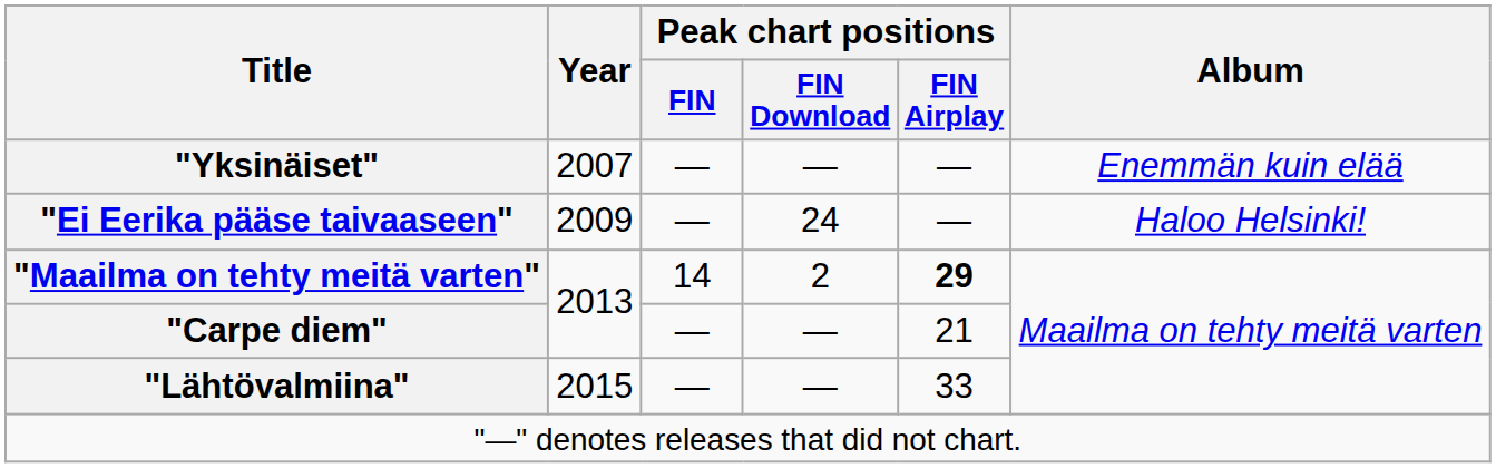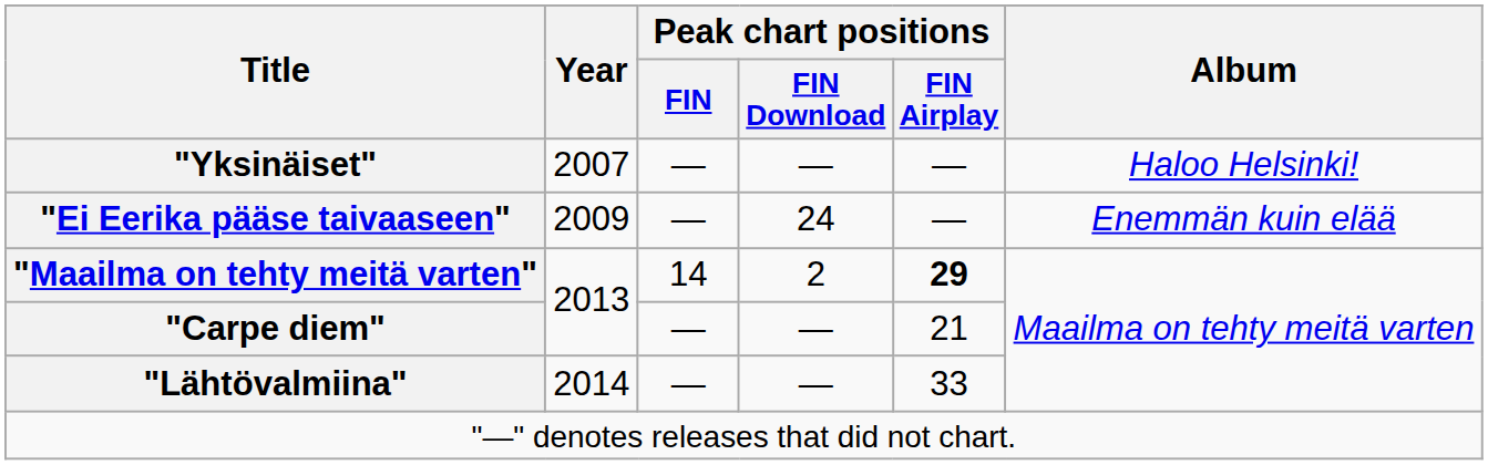 <table class="wikitable plainrowheaders" style="text-align:center;">
 <tr>
 <th scope="col" rowspan="2">Title</th>
 <th scope="col" rowspan="2">Year</th>
 <th scope="col" colspan="3">Peak chart positions</th>
 <th scope="col" rowspan="2">Album</th>
 </tr>
 <tr>
 <th style="width:3em;font-size:85%"><a href='#'>FIN</a><br></th>
 <th style="width:3em;font-size:85%"><a href='#'>FIN<br>Download</a><br></th>
 <th style="width:3em;font-size:85%"><a href='#'>FIN<br>Airplay</a><br></th>
 </tr>
 <tr>
 <th scope="row">"Yksinäiset"</th>
 <td>2007</td>
 <td>—</td>
 <td>—</td>
 <td>—</td>
-<td><em><a href='#'>Enemmän kuin elää</a></em></td>
+<td><em><a href='#'>Haloo Helsinki!</a></em></td>
 </tr>
 <tr>
 <th scope="row">"<a href='#'>Ei Eerika pääse taivaaseen</a>"</th>
 <td>2009</td>
 <td>—</td>
 <td>24</td>
 <td>—</td>
-<td><em><a href='#'>Haloo Helsinki!</a></em></td>
+<td><em><a href='#'>Enemmän kuin elää</a></em></td>
 </tr>
 <tr>
 <th scope="row">"<a href='#'>Maailma on tehty meitä varten</a>"</th>
 <td rowspan="2">2013</td>
 <td>14</td>
 <td>2</td>
 <td><strong>29</strong></td>
 <td rowspan="3"><em><a href='#'>Maailma on tehty meitä varten</a></em></td>
 </tr>
 <tr>
 <th scope="row">"Carpe diem"</th>
 <td>—</td>
 <td>—</td>
 <td>21</td>
 </tr>
 <tr>
 <th scope="row">"Lähtövalmiina"</th>
-<td>2015</td>
+<td>2014</td>
 <td>—</td>
 <td>—</td>
 <td>33</td>
 </tr>
 <tr>
 <td colspan="8" style="font-size:90%">"—" denotes releases that did not chart.</td>
 </tr>
 </table>
